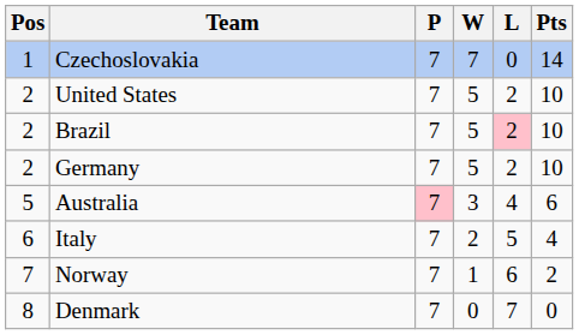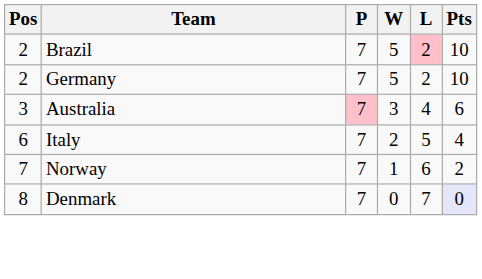 <table class="wikitable" style="font-size: 100%">
 <tr>
 <th width=15>Pos</th>
 <th width=250>Team</th>
 <th width=20>P</th>
 <th width=20>W</th>
 <th width=20>L</th>
 <th width=20>Pts</th>
-</tr>
-<tr align=center style="background: #b2ccf4;">
-<td>1</td>
-<td align="left"> Czechoslovakia</td>
-<td>7</td>
-<td>7</td>
-<td>0</td>
-<td>14</td>
-</tr>
-<tr align=center>
-<td>2</td>
-<td align="left"> United States</td>
-<td>7</td>
-<td>5</td>
-<td>2</td>
-<td>10</td>
 </tr>
 <tr align=center>
 <td>2</td>
 <td align="left"> Brazil</td>
 <td>7</td>
 <td>5</td>
 <td style="background: pink;">2</td>
 <td>10</td>
 </tr>
 <tr align=center>
 <td>2</td>
 <td align="left"> Germany</td>
 <td>7</td>
 <td>5</td>
 <td>2</td>
 <td>10</td>
 </tr>
 <tr align=center>
-<td>5</td>
+<td>3</td>
 <td align="left"> Australia</td>
 <td style="background: pink;">7</td>
 <td>3</td>
 <td>4</td>
 <td>6</td>
 </tr>
 <tr align=center>
 <td>6</td>
 <td align="left"> Italy</td>
 <td>7</td>
 <td>2</td>
 <td>5</td>
 <td>4</td>
 </tr>
 <tr align=center>
 <td>7</td>
 <td align="left"> Norway</td>
 <td>7</td>
 <td>1</td>
 <td>6</td>
 <td>2</td>
 </tr>
 <tr align=center>
 <td>8</td>
 <td align="left"> Denmark</td>
 <td>7</td>
 <td>0</td>
 <td>7</td>
-<td>0</td>
+<td style="background: lavender;">0</td>
 </tr>
 </table>
